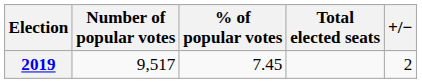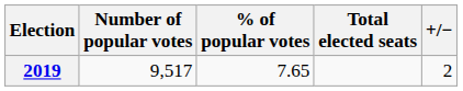 <table class="wikitable" style="text-align: right;">
 <tr align = "center">
 <th>Election</th>
 <th>Number of<br>popular votes</th>
 <th>% of<br>popular votes</th>
 <th>Total<br>elected seats</th>
 <th>+/−</th>
 </tr>
 <tr>
 <th><a href='#'>2019</a></th>
 <td>9,517</td>
-<td>7.45</td>
+<td>7.65</td>
 <td></td>
 <td>2 </td>
 </tr>
 </table>
